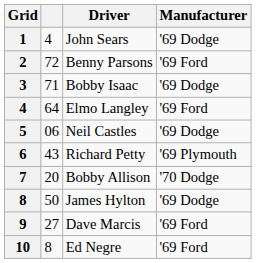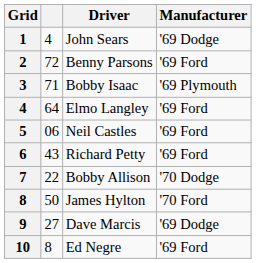 <table class="wikitable">
 <tr>
 <th>Grid</th>
 <th></th>
 <th>Driver</th>
 <th>Manufacturer</th>
 </tr>
 <tr>
 <th>1</th>
 <td>4</td>
 <td>John Sears</td>
 <td>'69 Dodge</td>
 </tr>
 <tr>
 <th>2</th>
 <td>72</td>
 <td>Benny Parsons</td>
 <td>'69 Ford</td>
 </tr>
 <tr>
 <th>3</th>
 <td>71</td>
 <td>Bobby Isaac</td>
-<td>'69 Dodge</td>
+<td>'69 Plymouth</td>
 </tr>
 <tr>
 <th>4</th>
 <td>64</td>
 <td>Elmo Langley</td>
 <td>'69 Ford</td>
 </tr>
 <tr>
 <th>5</th>
 <td>06</td>
 <td>Neil Castles</td>
-<td>'69 Dodge</td>
+<td>'69 Ford</td>
 </tr>
 <tr>
 <th>6</th>
 <td>43</td>
 <td>Richard Petty</td>
-<td>'69 Plymouth</td>
+<td>'69 Ford</td>
 </tr>
 <tr>
 <th>7</th>
-<td>20</td>
+<td>22</td>
 <td>Bobby Allison</td>
 <td>'70 Dodge</td>
 </tr>
 <tr>
 <th>8</th>
 <td>50</td>
 <td>James Hylton</td>
-<td>'69 Dodge</td>
+<td>'70 Ford</td>
 </tr>
 <tr>
 <th>9</th>
 <td>27</td>
 <td>Dave Marcis</td>
-<td>'69 Ford</td>
+<td>'69 Dodge</td>
 </tr>
 <tr>
 <th>10</th>
 <td>8</td>
 <td>Ed Negre</td>
 <td>'69 Ford</td>
 </tr>
 </table>
